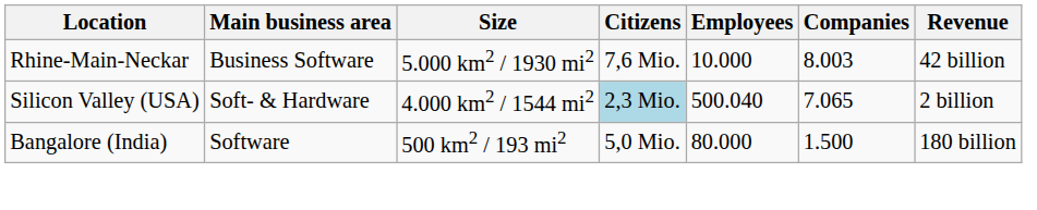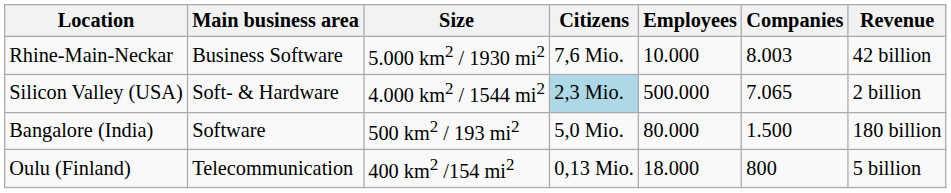 <table class="wikitable sortable">
 <tr>
 <th>Location</th>
 <th>Main business area</th>
 <th>Size</th>
 <th>Citizens</th>
 <th>Employees</th>
 <th>Companies</th>
 <th>Revenue</th>
 </tr>
 <tr>
 <td>Rhine-Main-Neckar</td>
 <td>Business Software</td>
 <td data-sort-value="5000">5.000 km<sup>2</sup> / 1930 mi<sup>2</sup></td>
 <td data-sort-value="7600000">7,6 Mio.</td>
 <td data-sort-value="080000">10.000</td>
 <td data-sort-value="8000">8.003</td>
 <td data-sort-value="042">42 billion</td>
 </tr>
 <tr>
 <td>Silicon Valley (USA)</td>
 <td>Soft- & Hardware</td>
 <td data-sort-value="4000">4.000 km<sup>2</sup> / 1544 mi<sup>2</sup></td>
 <td data-sort-value="2300000" style="background: lightblue;">2,3 Mio.</td>
-<td data-sort-value="500000">500.040</td>
+<td data-sort-value="500000">500.000</td>
 <td data-sort-value="7000">7.065</td>
 <td data-sort-value="002">2 billion</td>
 </tr>
 <tr>
 <td>Bangalore (India)</td>
 <td>Software</td>
 <td data-sort-value="500">500 km<sup>2</sup> / 193 mi<sup>2</sup></td>
 <td data-sort-value="5000000">5,0 Mio.</td>
 <td data-sort-value="080000">80.000</td>
 <td data-sort-value="1500">1.500</td>
 <td data-sort-value="180">180 billion</td>
 </tr>
+<tr>
+<td>Oulu (Finland)</td>
+<td>Telecommunication</td>
+<td data-sort-value="400">400 km<sup>2</sup> /154 mi<sup>2</sup></td>
+<td data-sort-value="0130000">0,13 Mio.</td>
+<td data-sort-value="018000">18.000</td>
+<td data-sort-value="0800">800</td>
+<td data-sort-value="005">5 billion</td>
+</tr>
 </table>
